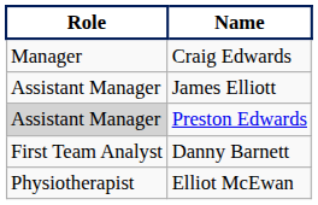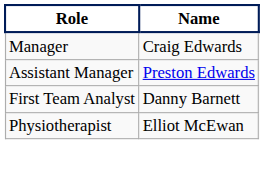 <table class="wikitable sortable toccolours">
 <tr>
 <th style="background-color:white; color:solid #001C58; border:2px solid #001C58;" scope="col">Role</th>
 <th style="background-color:white; color:solid #001C58; border:2px solid #001C58;" scope="col">Name</th>
 </tr>
 <tr>
 <td>Manager</td>
 <td> Craig Edwards</td>
 </tr>
 <tr>
 <td>Assistant Manager</td>
-<td> James Elliott</td>
-</tr>
-<tr>
-<td style="background: lightgrey;">Assistant Manager</td>
 <td> <a href='#'>Preston Edwards</a></td>
 </tr>
 <tr>
 <td>First Team Analyst</td>
 <td> Danny Barnett</td>
 </tr>
 <tr>
 <td>Physiotherapist</td>
 <td> Elliot McEwan</td>
 </tr>
 </table>
